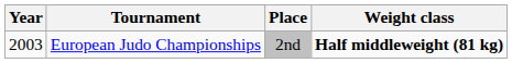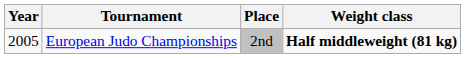 <table class=wikitable>
 <tr>
 <th>Year</th>
 <th>Tournament</th>
 <th>Place</th>
 <th>Weight class</th>
 </tr>
 <tr>
-<td>2003</td>
+<td>2005</td>
 <td><a href='#'>European Judo Championships</a></td>
 <td bgcolor="silver" align="center">2nd</td>
 <td><strong>Half middleweight (81 kg)</strong></td>
 </tr>
 </table>
